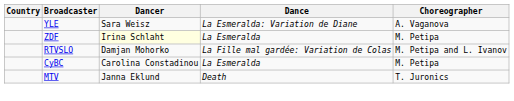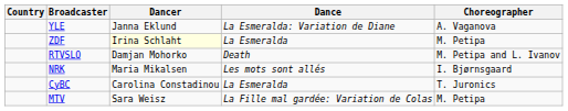 <table class="wikitable">
 <tr>
 <th>Country</th>
 <th>Broadcaster</th>
 <th>Dancer</th>
 <th>Dance</th>
 <th>Choreographer</th>
 </tr>
 <tr>
 <td></td>
 <td><a href='#'>YLE</a></td>
-<td>Sara Weisz</td>
+<td>Janna Eklund</td>
 <td><em>La Esmeralda: Variation de Diane</em></td>
 <td>A. Vaganova</td>
 </tr>
 <tr>
 <td></td>
 <td><a href='#'>ZDF</a></td>
 <td style="background: lightyellow;">Irina Schlaht</td>
 <td><em>La Esmeralda</em></td>
 <td>M. Petipa</td>
 </tr>
 <tr>
 <td></td>
 <td><a href='#'>RTVSLO</a></td>
 <td>Damjan Mohorko</td>
-<td><em>La Fille mal gardée: Variation de Colas</em></td>
+<td><em>Death</em></td>
 <td>M. Petipa and L. Ivanov</td>
+</tr>
+<tr>
+<td></td>
+<td><a href='#'>NRK</a></td>
+<td>Maria Mikalsen</td>
+<td><em>Les mots sont allés</em></td>
+<td>I. Bjørnsgaard</td>
 </tr>
 <tr>
 <td></td>
 <td><a href='#'>CyBC</a></td>
 <td>Carolina Constadinou</td>
 <td><em>La Esmeralda</em></td>
-<td>M. Petipa</td>
+<td>T. Juronics</td>
 </tr>
 <tr>
 <td></td>
 <td><a href='#'>MTV</a></td>
-<td>Janna Eklund</td>
-<td><em>Death</em></td>
-<td>T. Juronics</td>
+<td>Sara Weisz</td>
+<td><em>La Fille mal gardée: Variation de Colas</em></td>
+<td>M. Petipa</td>
 </tr>
 </table>
